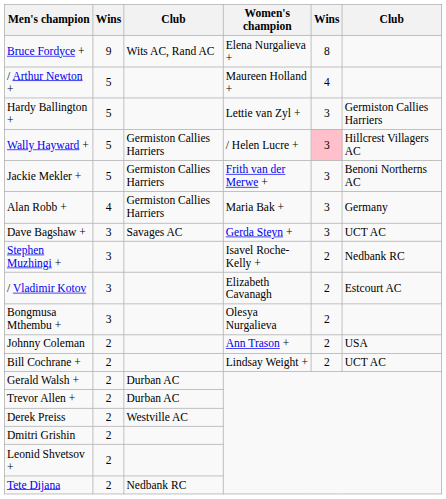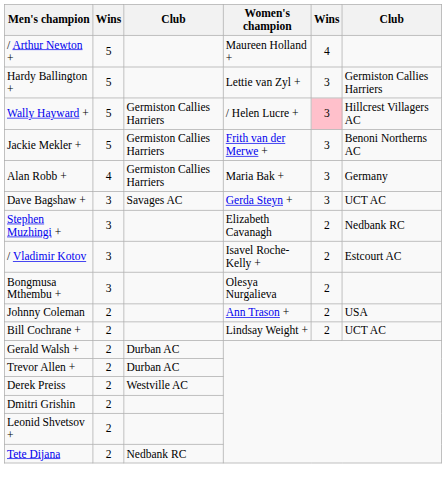 <table class="wikitable">
 <tr>
 <th>Men's champion</th>
 <th>Wins</th>
 <th>Club</th>
 <th>Women's champion</th>
 <th>Wins</th>
 <th>Club</th>
-</tr>
-<tr>
-<td> <a href='#'>Bruce Fordyce</a> +</td>
-<td align=center>9</td>
-<td>Wits AC, Rand AC</td>
-<td> Elena Nurgalieva +</td>
-<td align=center>8</td>
-<td></td>
 </tr>
 <tr>
 <td>/ <a href='#'>Arthur Newton</a> +</td>
 <td align=center>5</td>
 <td></td>
 <td> Maureen Holland +</td>
 <td align=center>4</td>
 <td></td>
 </tr>
 <tr>
 <td> Hardy Ballington +</td>
 <td align=center>5</td>
 <td></td>
 <td> Lettie van Zyl +</td>
 <td align=center>3</td>
 <td>Germiston Callies Harriers</td>
 </tr>
 <tr>
 <td> <a href='#'>Wally Hayward</a> +</td>
 <td align=center>5</td>
 <td>Germiston Callies Harriers</td>
 <td>/ Helen Lucre +</td>
 <td align=center style="background: pink;">3</td>
 <td>Hillcrest Villagers AC</td>
 </tr>
 <tr>
 <td> Jackie Mekler +</td>
 <td align=center>5</td>
 <td>Germiston Callies Harriers</td>
 <td> <a href='#'>Frith van der Merwe</a> +</td>
 <td align=center>3</td>
 <td>Benoni Northerns AC</td>
 </tr>
 <tr>
 <td> Alan Robb +</td>
 <td align=center>4</td>
 <td>Germiston Callies Harriers</td>
 <td> Maria Bak +</td>
 <td align=center>3</td>
 <td>Germany</td>
 </tr>
 <tr>
 <td> Dave Bagshaw +</td>
 <td align=center>3</td>
 <td>Savages AC</td>
 <td> <a href='#'>Gerda Steyn</a> +</td>
 <td align=center>3</td>
 <td>UCT AC</td>
 </tr>
 <tr>
 <td> <a href='#'>Stephen Muzhingi</a> +</td>
 <td align=center>3</td>
 <td></td>
-<td> Isavel Roche-Kelly +</td>
+<td> Elizabeth Cavanagh</td>
 <td align=center>2</td>
 <td>Nedbank RC</td>
 </tr>
 <tr>
 <td>/ <a href='#'>Vladimir Kotov</a></td>
 <td align=center>3</td>
 <td></td>
-<td> Elizabeth Cavanagh</td>
+<td> Isavel Roche-Kelly +</td>
 <td align=center>2</td>
 <td>Estcourt AC</td>
 </tr>
 <tr>
 <td> Bongmusa Mthembu +</td>
 <td align=center>3</td>
 <td></td>
 <td> Olesya Nurgalieva</td>
 <td align=center>2</td>
 <td></td>
 </tr>
 <tr>
 <td> Johnny Coleman</td>
 <td align=center>2</td>
 <td></td>
 <td> <a href='#'>Ann Trason</a> +</td>
 <td align=center>2</td>
 <td>USA</td>
 </tr>
 <tr>
 <td> Bill Cochrane +</td>
 <td align=center>2</td>
 <td></td>
 <td> Lindsay Weight +</td>
 <td align=center>2</td>
 <td>UCT AC</td>
 </tr>
 <tr>
 <td> Gerald Walsh +</td>
 <td align=center>2</td>
 <td>Durban AC</td>
 </tr>
 <tr>
 <td> Trevor Allen +</td>
 <td align=center>2</td>
 <td>Durban AC</td>
 </tr>
 <tr>
 <td> Derek Preiss</td>
 <td align=center>2</td>
 <td>Westville AC</td>
 </tr>
 <tr>
 <td> Dmitri Grishin</td>
 <td align=center>2</td>
 <td></td>
 </tr>
 <tr>
 <td> Leonid Shvetsov +</td>
 <td align=center>2</td>
 <td></td>
 </tr>
 <tr>
 <td> <a href='#'>Tete Dijana</a></td>
 <td align=center>2</td>
 <td>Nedbank RC</td>
 </tr>
 </table>
